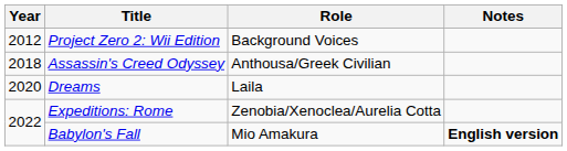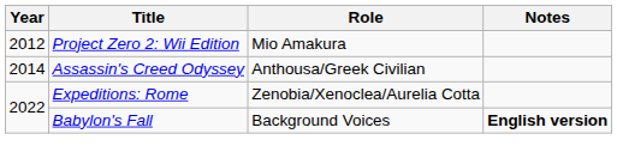 <table class="wikitable sortable">
 <tr>
 <th>Year</th>
 <th>Title</th>
 <th>Role</th>
 <th>Notes</th>
 </tr>
 <tr>
 <td>2012</td>
 <td><em><a href='#'>Project Zero 2: Wii Edition</a></em></td>
-<td>Background Voices</td>
+<td>Mio Amakura</td>
 <td></td>
 </tr>
 <tr>
-<td>2018</td>
+<td>2014</td>
 <td><em><a href='#'>Assassin's Creed Odyssey</a></em></td>
 <td>Anthousa/Greek Civilian</td>
-<td></td>
-</tr>
-<tr>
-<td>2020</td>
-<td><em><a href='#'>Dreams</a></em></td>
-<td>Laila</td>
 <td></td>
 </tr>
 <tr>
 <td rowspan="2">2022</td>
 <td><em><a href='#'>Expeditions: Rome</a></em></td>
 <td>Zenobia/Xenoclea/Aurelia Cotta</td>
 <td></td>
 </tr>
 <tr>
 <td><em><a href='#'>Babylon's Fall</a></em></td>
-<td>Mio Amakura</td>
+<td>Background Voices</td>
 <td><strong>English version</strong></td>
 </tr>
 </table>
